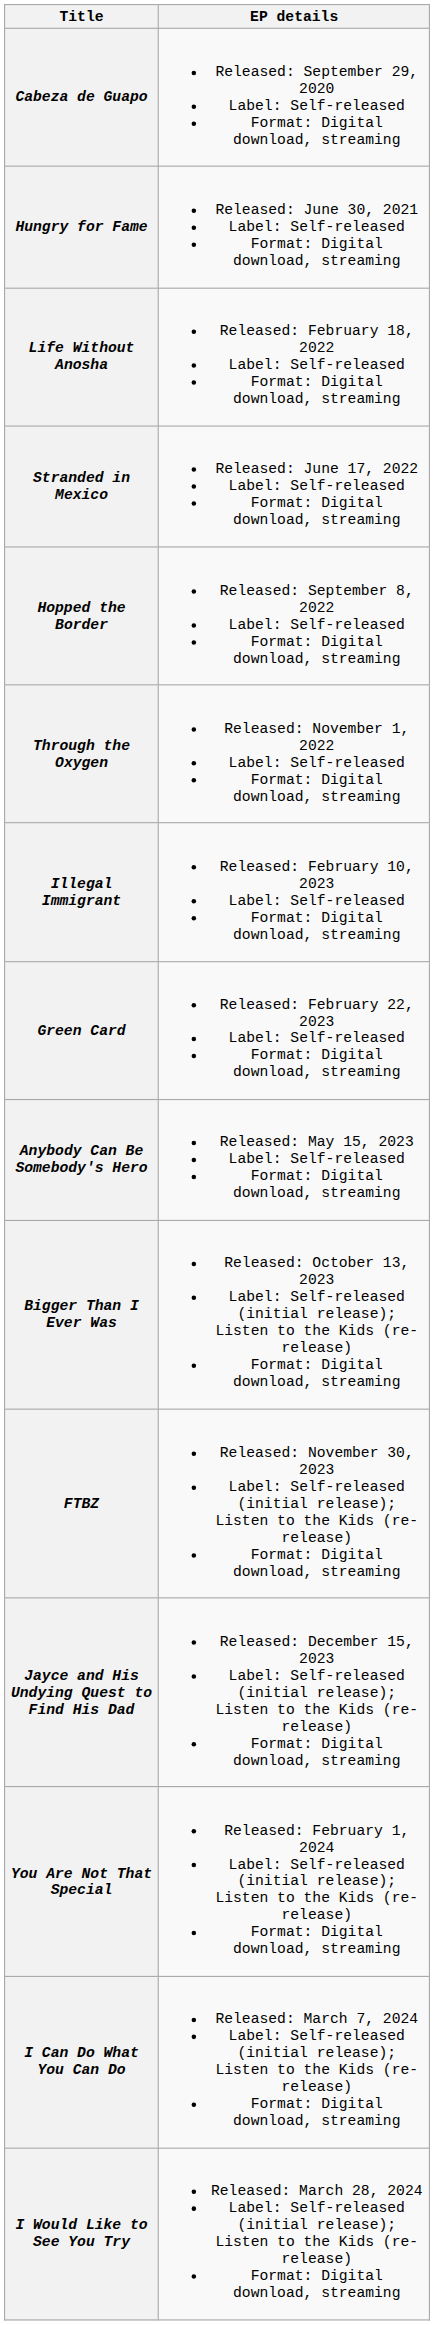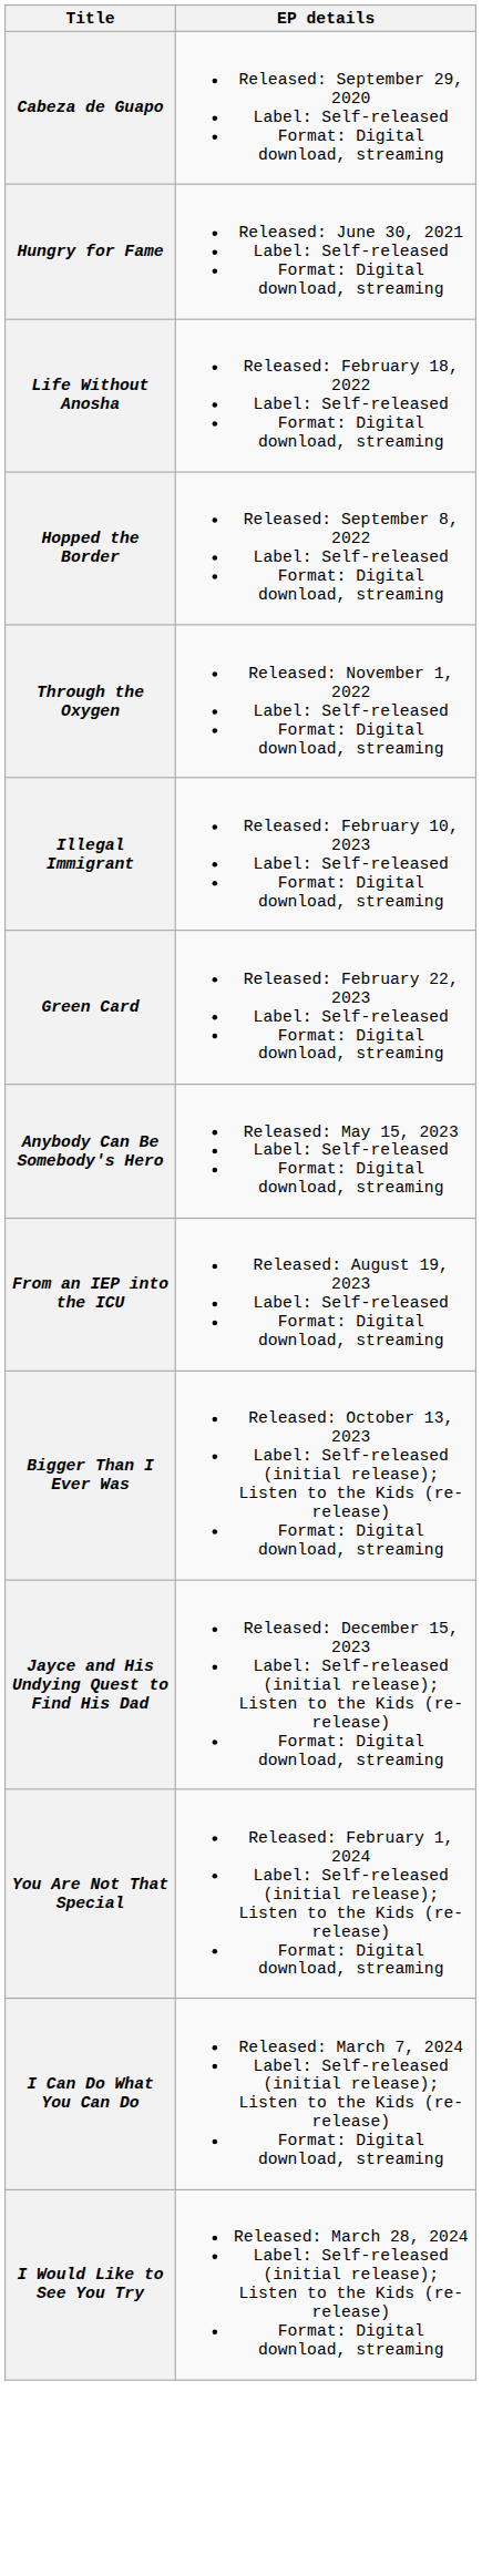 <table class="wikitable plainrowheaders" style="text-align:center;">
 <tr>
 <th scope="col" style="width:10em;">Title</th>
 <th scope="col" style="width:18em;">EP details</th>
 </tr>
 <tr>
 <th scope="row"><em>Cabeza de Guapo</em></th>
 <td><br><ul><li>Released: September 29, 2020</li><li>Label: Self-released</li><li>Format: Digital download, streaming</li></ul></td>
 </tr>
 <tr>
 <th scope="row"><em>Hungry for Fame</em></th>
 <td><br><ul><li>Released: June 30, 2021</li><li>Label: Self-released</li><li>Format: Digital download, streaming</li></ul></td>
 </tr>
 <tr>
 <th scope="row"><em>Life Without Anosha</em></th>
 <td><br><ul><li>Released: February 18, 2022</li><li>Label: Self-released</li><li>Format: Digital download, streaming</li></ul></td>
-</tr>
-<tr>
-<th scope="row"><em>Stranded in Mexico</em></th>
-<td><br><ul><li>Released: June 17, 2022</li><li>Label: Self-released</li><li>Format: Digital download, streaming</li></ul></td>
 </tr>
 <tr>
 <th scope="row"><em>Hopped the Border</em></th>
 <td><br><ul><li>Released: September 8, 2022</li><li>Label: Self-released</li><li>Format: Digital download, streaming</li></ul></td>
 </tr>
 <tr>
 <th scope="row"><em>Through the Oxygen</em></th>
 <td><br><ul><li>Released: November 1, 2022</li><li>Label: Self-released</li><li>Format: Digital download, streaming</li></ul></td>
 </tr>
 <tr>
 <th scope="row"><em>Illegal Immigrant</em></th>
 <td><br><ul><li>Released: February 10, 2023</li><li>Label: Self-released</li><li>Format: Digital download, streaming</li></ul></td>
 </tr>
 <tr>
 <th scope="row"><em>Green Card</em></th>
 <td><br><ul><li>Released: February 22, 2023</li><li>Label: Self-released</li><li>Format: Digital download, streaming</li></ul></td>
 </tr>
 <tr>
 <th scope="row"><em>Anybody Can Be Somebody's Hero</em></th>
 <td><br><ul><li>Released: May 15, 2023</li><li>Label: Self-released</li><li>Format: Digital download, streaming</li></ul></td>
 </tr>
 <tr>
+<th scope="row"><em>From an IEP into the ICU</em></th>
+<td><br><ul><li>Released: August 19, 2023</li><li>Label: Self-released</li><li>Format: Digital download, streaming</li></ul></td>
+</tr>
+<tr>
 <th scope="row"><em>Bigger Than I Ever Was</em></th>
 <td><br><ul><li>Released: October 13, 2023</li><li>Label: Self-released (initial release); Listen to the Kids (re-release)</li><li>Format: Digital download, streaming</li></ul></td>
-</tr>
-<tr>
-<th scope="row"><em>FTBZ</em></th>
-<td><br><ul><li>Released: November 30, 2023</li><li>Label: Self-released (initial release); Listen to the Kids (re-release)</li><li>Format: Digital download, streaming</li></ul></td>
 </tr>
 <tr>
 <th scope="row"><em>Jayce and His Undying Quest to Find His Dad</em></th>
 <td><br><ul><li>Released: December 15, 2023</li><li>Label: Self-released (initial release); Listen to the Kids (re-release)</li><li>Format: Digital download, streaming</li></ul></td>
 </tr>
 <tr>
 <th scope="row"><em>You Are Not That Special</em></th>
 <td><br><ul><li>Released: February 1, 2024</li><li>Label: Self-released (initial release); Listen to the Kids (re-release)</li><li>Format: Digital download, streaming</li></ul></td>
 </tr>
 <tr>
 <th scope="row"><em>I Can Do What You Can Do</em></th>
 <td><br><ul><li>Released: March 7, 2024</li><li>Label: Self-released (initial release); Listen to the Kids (re-release)</li><li>Format: Digital download, streaming</li></ul></td>
 </tr>
 <tr>
 <th scope="row"><em>I Would Like to See You Try</em></th>
 <td><br><ul><li>Released: March 28, 2024</li><li>Label: Self-released (initial release); Listen to the Kids (re-release)</li><li>Format: Digital download, streaming</li></ul></td>
 </tr>
 </table>
